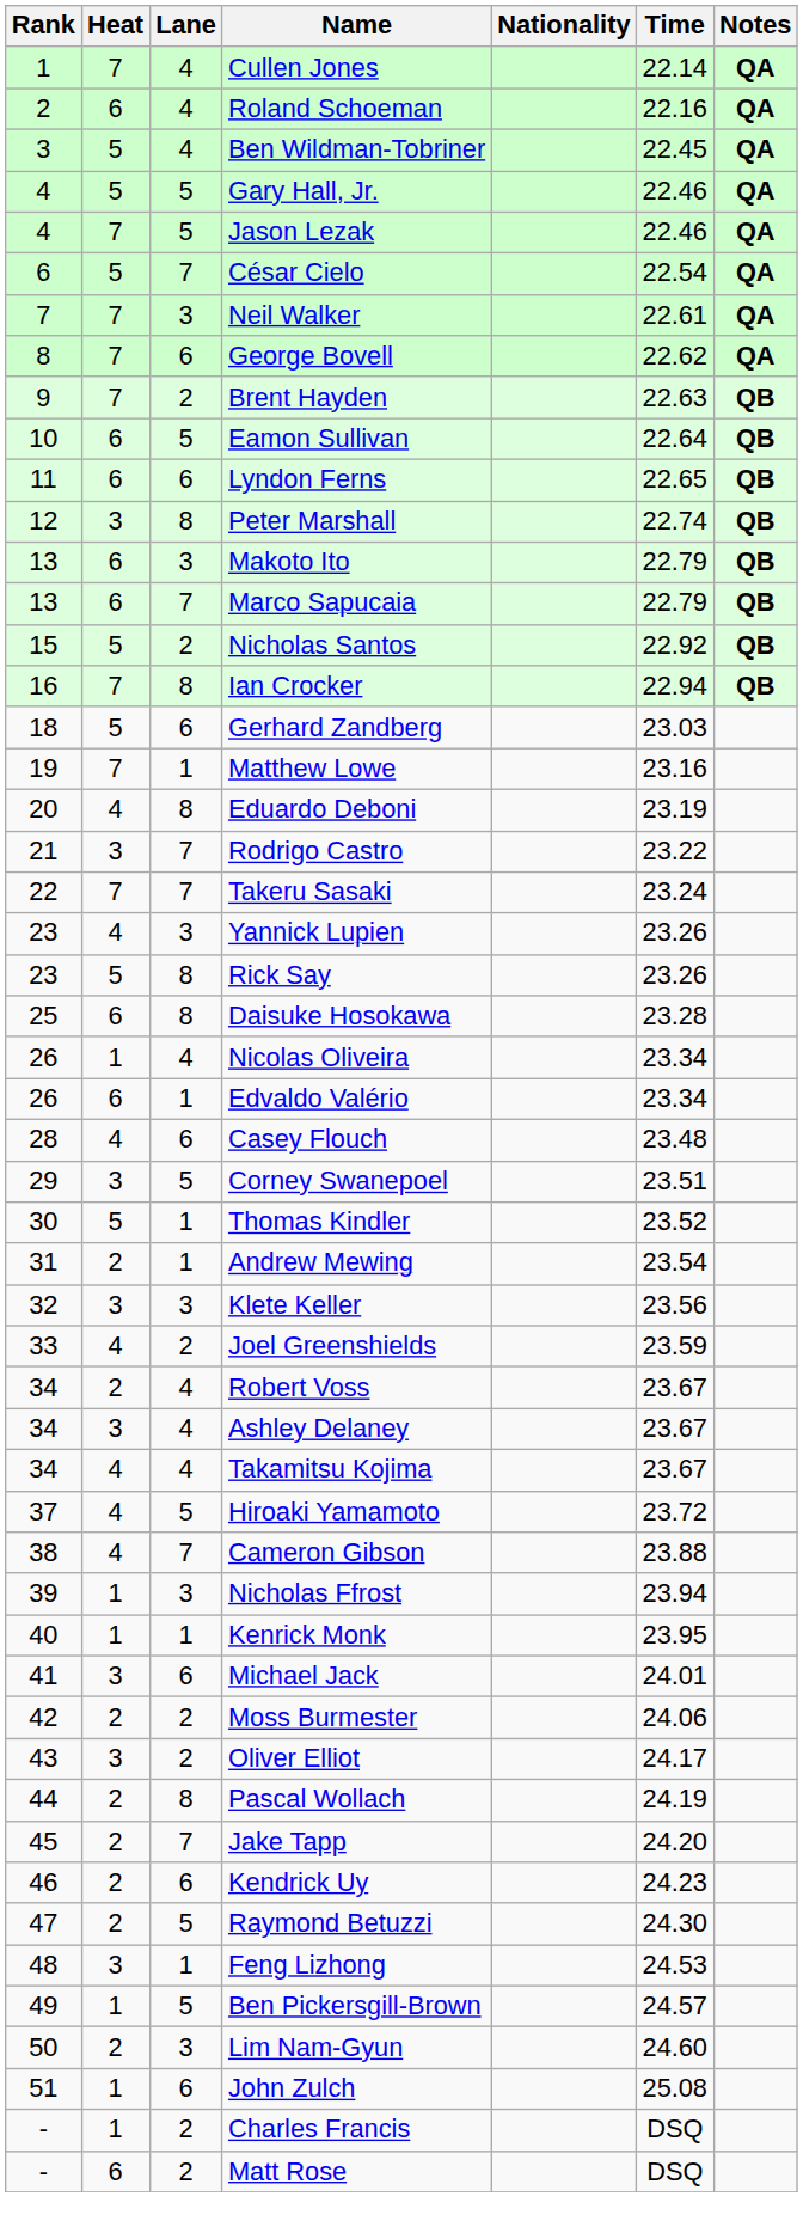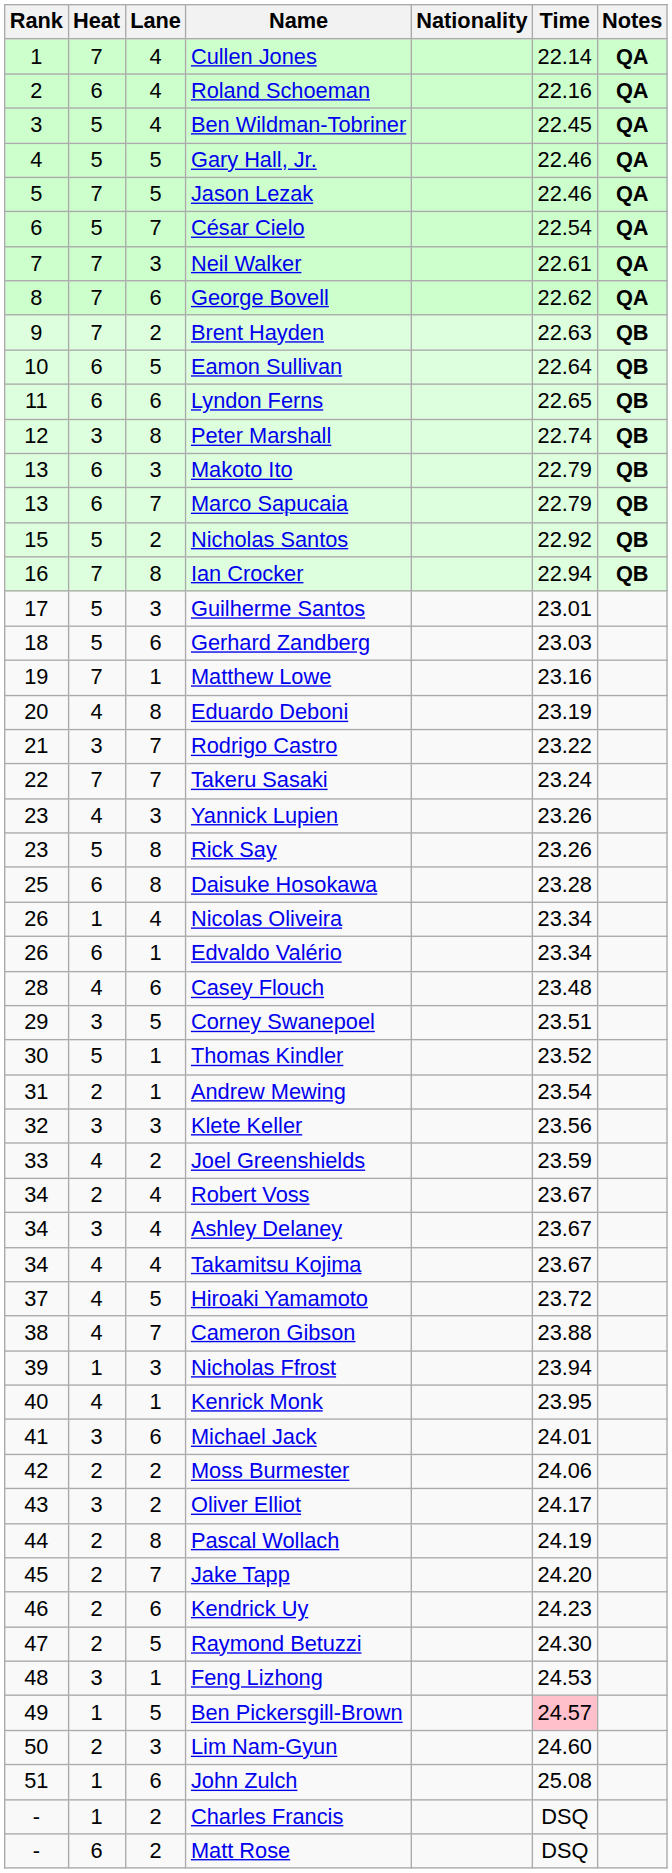 <table class="wikitable sortable" style="text-align:center">
 <tr>
 <th>Rank</th>
 <th>Heat</th>
 <th>Lane</th>
 <th>Name</th>
 <th>Nationality</th>
 <th>Time</th>
 <th>Notes</th>
 </tr>
 <tr bgcolor=ccffcc>
 <td>1</td>
 <td>7</td>
 <td>4</td>
 <td align=left><a href='#'>Cullen Jones</a></td>
 <td align=left></td>
 <td>22.14</td>
 <td><strong>QA</strong></td>
 </tr>
 <tr bgcolor=ccffcc>
 <td>2</td>
 <td>6</td>
 <td>4</td>
 <td align=left><a href='#'>Roland Schoeman</a></td>
 <td align=left></td>
 <td>22.16</td>
 <td><strong>QA</strong></td>
 </tr>
 <tr bgcolor=ccffcc>
 <td>3</td>
 <td>5</td>
 <td>4</td>
 <td align=left><a href='#'>Ben Wildman-Tobriner</a></td>
 <td align=left></td>
 <td>22.45</td>
 <td><strong>QA</strong></td>
 </tr>
 <tr bgcolor=ccffcc>
 <td>4</td>
 <td>5</td>
 <td>5</td>
 <td align=left><a href='#'>Gary Hall, Jr.</a></td>
 <td align=left></td>
 <td>22.46</td>
 <td><strong>QA</strong></td>
 </tr>
 <tr bgcolor=ccffcc>
-<td>4</td>
+<td>5</td>
 <td>7</td>
 <td>5</td>
 <td align=left><a href='#'>Jason Lezak</a></td>
 <td align=left></td>
 <td>22.46</td>
 <td><strong>QA</strong></td>
 </tr>
 <tr bgcolor=ccffcc>
 <td>6</td>
 <td>5</td>
 <td>7</td>
 <td align=left><a href='#'>César Cielo</a></td>
 <td align=left></td>
 <td>22.54</td>
 <td><strong>QA</strong></td>
 </tr>
 <tr bgcolor=ccffcc>
 <td>7</td>
 <td>7</td>
 <td>3</td>
 <td align=left><a href='#'>Neil Walker</a></td>
 <td align=left></td>
 <td>22.61</td>
 <td><strong>QA</strong></td>
 </tr>
 <tr bgcolor=ccffcc>
 <td>8</td>
 <td>7</td>
 <td>6</td>
 <td align=left><a href='#'>George Bovell</a></td>
 <td align=left></td>
 <td>22.62</td>
 <td><strong>QA</strong></td>
 </tr>
 <tr bgcolor=ddffdd>
 <td>9</td>
 <td>7</td>
 <td>2</td>
 <td align=left><a href='#'>Brent Hayden</a></td>
 <td align=left></td>
 <td>22.63</td>
 <td><strong>QB</strong></td>
 </tr>
 <tr bgcolor=ddffdd>
 <td>10</td>
 <td>6</td>
 <td>5</td>
 <td align=left><a href='#'>Eamon Sullivan</a></td>
 <td align=left></td>
 <td>22.64</td>
 <td><strong>QB</strong></td>
 </tr>
 <tr bgcolor=ddffdd>
 <td>11</td>
 <td>6</td>
 <td>6</td>
 <td align=left><a href='#'>Lyndon Ferns</a></td>
 <td align=left></td>
 <td>22.65</td>
 <td><strong>QB</strong></td>
 </tr>
 <tr bgcolor=ddffdd>
 <td>12</td>
 <td>3</td>
 <td>8</td>
 <td align=left><a href='#'>Peter Marshall</a></td>
 <td align=left></td>
 <td>22.74</td>
 <td><strong>QB</strong></td>
 </tr>
 <tr bgcolor=ddffdd>
 <td>13</td>
 <td>6</td>
 <td>3</td>
 <td align=left><a href='#'>Makoto Ito</a></td>
 <td align=left></td>
 <td>22.79</td>
 <td><strong>QB</strong></td>
 </tr>
 <tr bgcolor=ddffdd>
 <td>13</td>
 <td>6</td>
 <td>7</td>
 <td align=left><a href='#'>Marco Sapucaia</a></td>
 <td align=left></td>
 <td>22.79</td>
 <td><strong>QB</strong></td>
 </tr>
 <tr bgcolor=ddffdd>
 <td>15</td>
 <td>5</td>
 <td>2</td>
 <td align=left><a href='#'>Nicholas Santos</a></td>
 <td align=left></td>
 <td>22.92</td>
 <td><strong>QB</strong></td>
 </tr>
 <tr bgcolor=ddffdd>
 <td>16</td>
 <td>7</td>
 <td>8</td>
 <td align=left><a href='#'>Ian Crocker</a></td>
 <td align=left></td>
 <td>22.94</td>
 <td><strong>QB</strong></td>
+</tr>
+<tr>
+<td>17</td>
+<td>5</td>
+<td>3</td>
+<td align=left><a href='#'>Guilherme Santos</a></td>
+<td align=left></td>
+<td>23.01</td>
+<td></td>
 </tr>
 <tr>
 <td>18</td>
 <td>5</td>
 <td>6</td>
 <td align=left><a href='#'>Gerhard Zandberg</a></td>
 <td align=left></td>
 <td>23.03</td>
 <td></td>
 </tr>
 <tr>
 <td>19</td>
 <td>7</td>
 <td>1</td>
 <td align=left><a href='#'>Matthew Lowe</a></td>
 <td align=left></td>
 <td>23.16</td>
 <td></td>
 </tr>
 <tr>
 <td>20</td>
 <td>4</td>
 <td>8</td>
 <td align=left><a href='#'>Eduardo Deboni</a></td>
 <td align=left></td>
 <td>23.19</td>
 <td></td>
 </tr>
 <tr>
 <td>21</td>
 <td>3</td>
 <td>7</td>
 <td align=left><a href='#'>Rodrigo Castro</a></td>
 <td align=left></td>
 <td>23.22</td>
 <td></td>
 </tr>
 <tr>
 <td>22</td>
 <td>7</td>
 <td>7</td>
 <td align=left><a href='#'>Takeru Sasaki</a></td>
 <td align=left></td>
 <td>23.24</td>
 <td></td>
 </tr>
 <tr>
 <td>23</td>
 <td>4</td>
 <td>3</td>
 <td align=left><a href='#'>Yannick Lupien</a></td>
 <td align=left></td>
 <td>23.26</td>
 <td></td>
 </tr>
 <tr>
 <td>23</td>
 <td>5</td>
 <td>8</td>
 <td align=left><a href='#'>Rick Say</a></td>
 <td align=left></td>
 <td>23.26</td>
 <td></td>
 </tr>
 <tr>
 <td>25</td>
 <td>6</td>
 <td>8</td>
 <td align=left><a href='#'>Daisuke Hosokawa</a></td>
 <td align=left></td>
 <td>23.28</td>
 <td></td>
 </tr>
 <tr>
 <td>26</td>
 <td>1</td>
 <td>4</td>
 <td align=left><a href='#'>Nicolas Oliveira</a></td>
 <td align=left></td>
 <td>23.34</td>
 <td></td>
 </tr>
 <tr>
 <td>26</td>
 <td>6</td>
 <td>1</td>
 <td align=left><a href='#'>Edvaldo Valério</a></td>
 <td align=left></td>
 <td>23.34</td>
 <td></td>
 </tr>
 <tr>
 <td>28</td>
 <td>4</td>
 <td>6</td>
 <td align=left><a href='#'>Casey Flouch</a></td>
 <td align=left></td>
 <td>23.48</td>
 <td></td>
 </tr>
 <tr>
 <td>29</td>
 <td>3</td>
 <td>5</td>
 <td align=left><a href='#'>Corney Swanepoel</a></td>
 <td align=left></td>
 <td>23.51</td>
 <td></td>
 </tr>
 <tr>
 <td>30</td>
 <td>5</td>
 <td>1</td>
 <td align=left><a href='#'>Thomas Kindler</a></td>
 <td align=left></td>
 <td>23.52</td>
 <td></td>
 </tr>
 <tr>
 <td>31</td>
 <td>2</td>
 <td>1</td>
 <td align=left><a href='#'>Andrew Mewing</a></td>
 <td align=left></td>
 <td>23.54</td>
 <td></td>
 </tr>
 <tr>
 <td>32</td>
 <td>3</td>
 <td>3</td>
 <td align=left><a href='#'>Klete Keller</a></td>
 <td align=left></td>
 <td>23.56</td>
 <td></td>
 </tr>
 <tr>
 <td>33</td>
 <td>4</td>
 <td>2</td>
 <td align=left><a href='#'>Joel Greenshields</a></td>
 <td align=left></td>
 <td>23.59</td>
 <td></td>
 </tr>
 <tr>
 <td>34</td>
 <td>2</td>
 <td>4</td>
 <td align=left><a href='#'>Robert Voss</a></td>
 <td align=left></td>
 <td>23.67</td>
 <td></td>
 </tr>
 <tr>
 <td>34</td>
 <td>3</td>
 <td>4</td>
 <td align=left><a href='#'>Ashley Delaney</a></td>
 <td align=left></td>
 <td>23.67</td>
 <td></td>
 </tr>
 <tr>
 <td>34</td>
 <td>4</td>
 <td>4</td>
 <td align=left><a href='#'>Takamitsu Kojima</a></td>
 <td align=left></td>
 <td>23.67</td>
 <td></td>
 </tr>
 <tr>
 <td>37</td>
 <td>4</td>
 <td>5</td>
 <td align=left><a href='#'>Hiroaki Yamamoto</a></td>
 <td align=left></td>
 <td>23.72</td>
 <td></td>
 </tr>
 <tr>
 <td>38</td>
 <td>4</td>
 <td>7</td>
 <td align=left><a href='#'>Cameron Gibson</a></td>
 <td align=left></td>
 <td>23.88</td>
 <td></td>
 </tr>
 <tr>
 <td>39</td>
 <td>1</td>
 <td>3</td>
 <td align=left><a href='#'>Nicholas Ffrost</a></td>
 <td align=left></td>
 <td>23.94</td>
 <td></td>
 </tr>
 <tr>
 <td>40</td>
-<td>1</td>
+<td>4</td>
 <td>1</td>
 <td align=left><a href='#'>Kenrick Monk</a></td>
 <td align=left></td>
 <td>23.95</td>
 <td></td>
 </tr>
 <tr>
 <td>41</td>
 <td>3</td>
 <td>6</td>
 <td align=left><a href='#'>Michael Jack</a></td>
 <td align=left></td>
 <td>24.01</td>
 <td></td>
 </tr>
 <tr>
 <td>42</td>
 <td>2</td>
 <td>2</td>
 <td align=left><a href='#'>Moss Burmester</a></td>
 <td align=left></td>
 <td>24.06</td>
 <td></td>
 </tr>
 <tr>
 <td>43</td>
 <td>3</td>
 <td>2</td>
 <td align=left><a href='#'>Oliver Elliot</a></td>
 <td align=left></td>
 <td>24.17</td>
 <td></td>
 </tr>
 <tr>
 <td>44</td>
 <td>2</td>
 <td>8</td>
 <td align=left><a href='#'>Pascal Wollach</a></td>
 <td align=left></td>
 <td>24.19</td>
 <td></td>
 </tr>
 <tr>
 <td>45</td>
 <td>2</td>
 <td>7</td>
 <td align=left><a href='#'>Jake Tapp</a></td>
 <td align=left></td>
 <td>24.20</td>
 <td></td>
 </tr>
 <tr>
 <td>46</td>
 <td>2</td>
 <td>6</td>
 <td align=left><a href='#'>Kendrick Uy</a></td>
 <td align=left></td>
 <td>24.23</td>
 <td></td>
 </tr>
 <tr>
 <td>47</td>
 <td>2</td>
 <td>5</td>
 <td align=left><a href='#'>Raymond Betuzzi</a></td>
 <td align=left></td>
 <td>24.30</td>
 <td></td>
 </tr>
 <tr>
 <td>48</td>
 <td>3</td>
 <td>1</td>
 <td align=left><a href='#'>Feng Lizhong</a></td>
 <td align=left></td>
 <td>24.53</td>
 <td></td>
 </tr>
 <tr>
 <td>49</td>
 <td>1</td>
 <td>5</td>
 <td align=left><a href='#'>Ben Pickersgill-Brown</a></td>
 <td align=left></td>
-<td>24.57</td>
+<td style="background: pink;">24.57</td>
 <td></td>
 </tr>
 <tr>
 <td>50</td>
 <td>2</td>
 <td>3</td>
 <td align=left><a href='#'>Lim Nam-Gyun</a></td>
 <td align=left></td>
 <td>24.60</td>
 <td></td>
 </tr>
 <tr>
 <td>51</td>
 <td>1</td>
 <td>6</td>
 <td align=left><a href='#'>John Zulch</a></td>
 <td align=left></td>
 <td>25.08</td>
 <td></td>
 </tr>
 <tr>
 <td>-</td>
 <td>1</td>
 <td>2</td>
 <td align=left><a href='#'>Charles Francis</a></td>
 <td align=left></td>
 <td>DSQ</td>
 <td></td>
 </tr>
 <tr>
 <td>-</td>
 <td>6</td>
 <td>2</td>
 <td align=left><a href='#'>Matt Rose</a></td>
 <td align=left></td>
 <td>DSQ</td>
 <td></td>
 </tr>
 </table>
